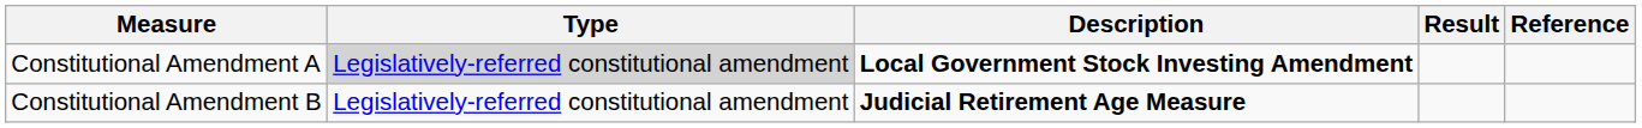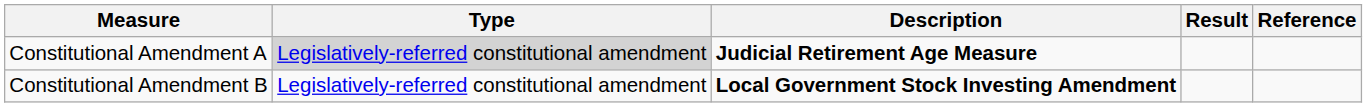 <table class="wikitable">
 <tr>
 <th>Measure</th>
 <th>Type</th>
 <th>Description</th>
 <th>Result</th>
 <th>Reference</th>
 </tr>
 <tr>
 <td>Constitutional Amendment A</td>
 <td style="background: lightgrey;"><a href='#'>Legislatively-referred</a> constitutional amendment</td>
-<td><strong>Local Government Stock Investing Amendment</strong></td>
+<td><strong>Judicial Retirement Age Measure</strong></td>
 <td></td>
 <td></td>
 </tr>
 <tr>
 <td>Constitutional Amendment B</td>
 <td><a href='#'>Legislatively-referred</a> constitutional amendment</td>
-<td><strong>Judicial Retirement Age Measure</strong></td>
+<td><strong>Local Government Stock Investing Amendment</strong></td>
 <td></td>
 <td></td>
 </tr>
 </table>
